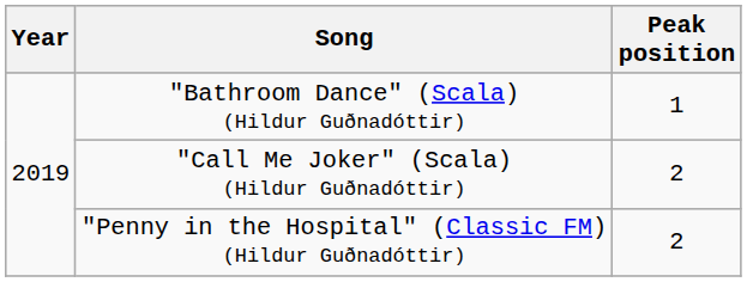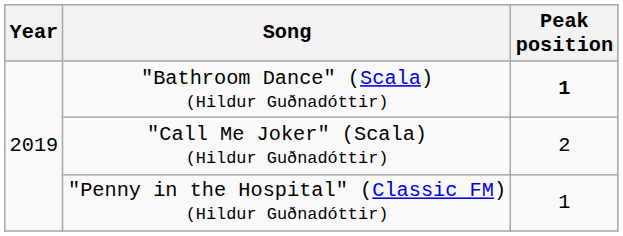 <table class="wikitable plainrowheaders sortable" style="text-align:center;">
 <tr>
 <th>Year</th>
 <th scope="col">Song</th>
 <th scope="col">Peak<br>position</th>
 </tr>
 <tr>
 <td rowspan="3">2019</td>
 <td>"Bathroom Dance" (<a href='#'>Scala</a>)<br><small>(Hildur Guðnadóttir)</small></td>
-<td style="text-align:center;">1</td>
+<td style="text-align:center;"><strong>1</strong></td>
 </tr>
 <tr>
 <td>"Call Me Joker" (Scala)<br><small>(Hildur Guðnadóttir)</small></td>
 <td style="text-align:center;">2</td>
 </tr>
 <tr>
 <td>"Penny in the Hospital" (<a href='#'>Classic FM</a>)<br><small>(Hildur Guðnadóttir)</small></td>
-<td style="text-align:center;">2</td>
+<td style="text-align:center;">1</td>
 </tr>
 </table>
